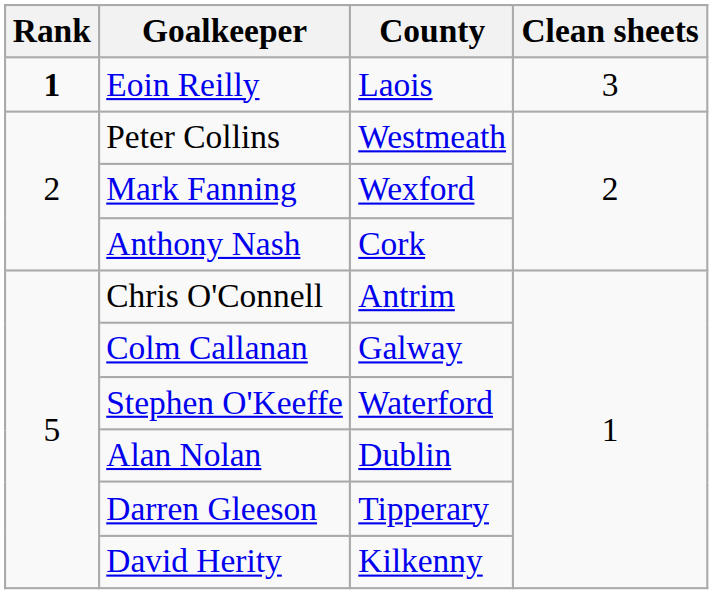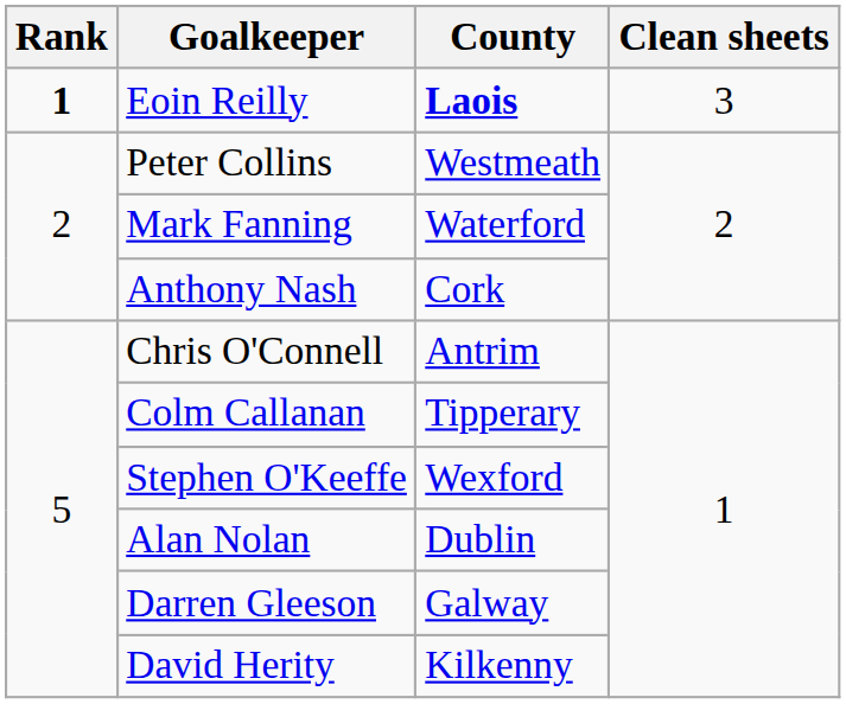 <table class="wikitable">
 <tr>
 <th>Rank</th>
 <th>Goalkeeper</th>
 <th>County</th>
 <th>Clean sheets</th>
 </tr>
 <tr>
 <td rowspan=1 align=center><strong>1</strong></td>
 <td><a href='#'>Eoin Reilly</a></td>
-<td> <a href='#'>Laois</a></td>
+<td><strong> <a href='#'>Laois</a></strong></td>
 <td rowspan=1 align=center>3</td>
 </tr>
 <tr>
 <td rowspan=3 align=center>2</td>
 <td>Peter Collins</td>
 <td> <a href='#'>Westmeath</a></td>
 <td rowspan=3 align=center>2</td>
 </tr>
 <tr>
 <td><a href='#'>Mark Fanning</a></td>
-<td> <a href='#'>Wexford</a></td>
+<td> <a href='#'>Waterford</a></td>
 </tr>
 <tr>
 <td><a href='#'>Anthony Nash</a></td>
 <td> <a href='#'>Cork</a></td>
 </tr>
 <tr>
 <td rowspan=6 align=center>5</td>
 <td>Chris O'Connell</td>
 <td> <a href='#'>Antrim</a></td>
 <td rowspan=6 align=center>1</td>
 </tr>
 <tr>
 <td><a href='#'>Colm Callanan</a></td>
-<td> <a href='#'>Galway</a></td>
+<td> <a href='#'>Tipperary</a></td>
 </tr>
 <tr>
 <td><a href='#'>Stephen O'Keeffe</a></td>
-<td> <a href='#'>Waterford</a></td>
+<td> <a href='#'>Wexford</a></td>
 </tr>
 <tr>
 <td><a href='#'>Alan Nolan</a></td>
 <td> <a href='#'>Dublin</a></td>
 </tr>
 <tr>
 <td><a href='#'>Darren Gleeson</a></td>
-<td> <a href='#'>Tipperary</a></td>
+<td> <a href='#'>Galway</a></td>
 </tr>
 <tr>
 <td><a href='#'>David Herity</a></td>
 <td> <a href='#'>Kilkenny</a></td>
 </tr>
 </table>
